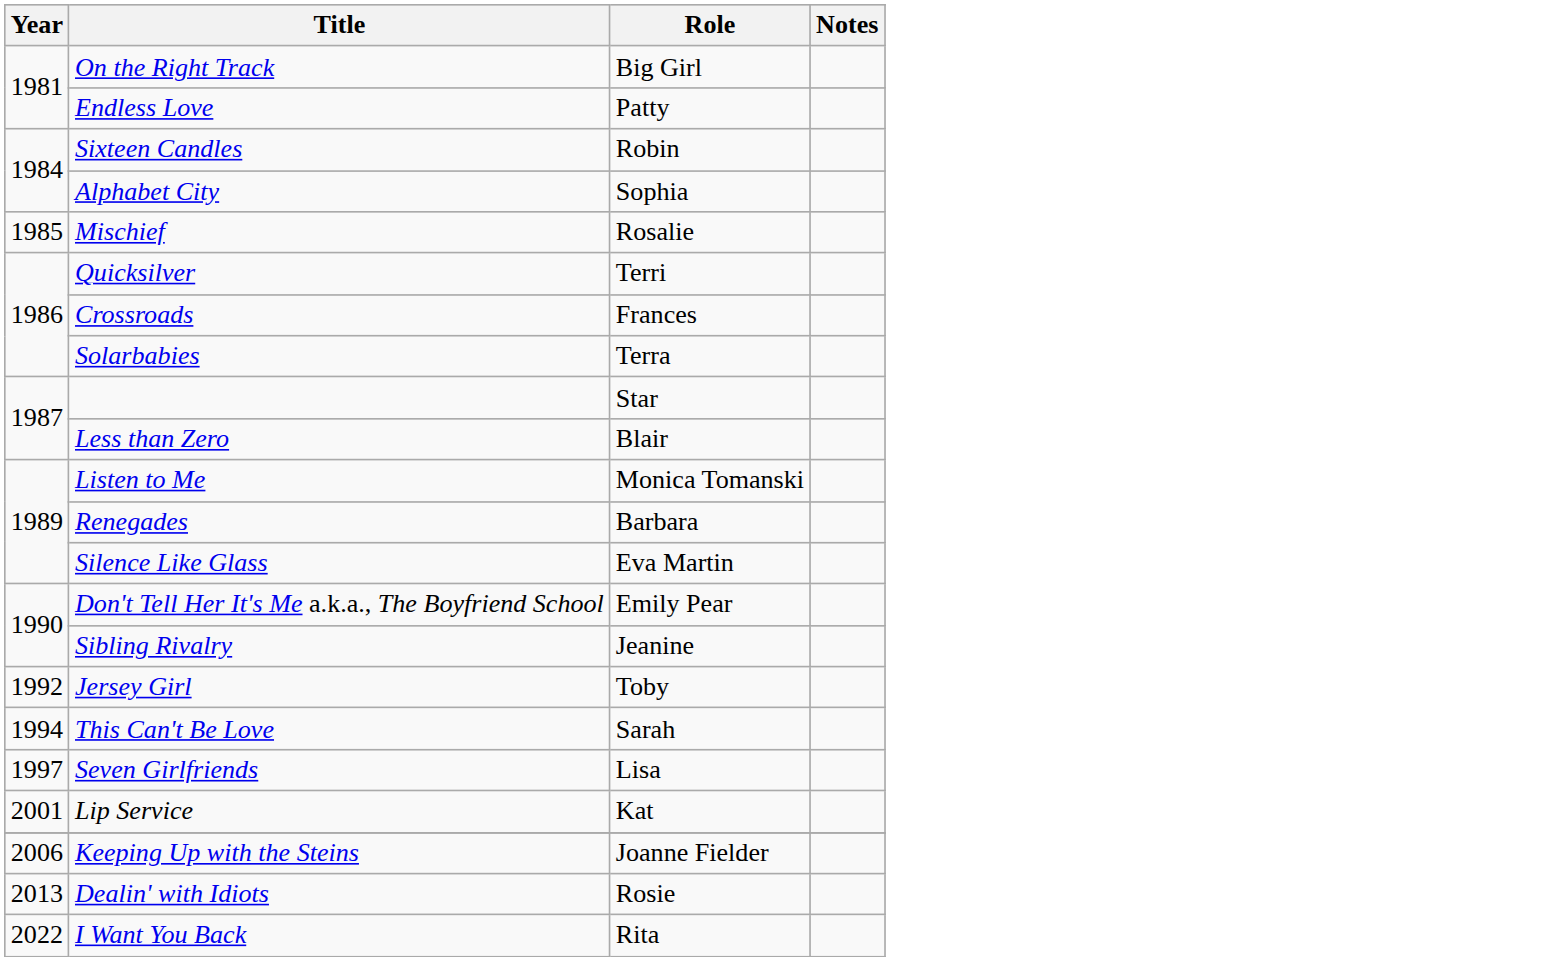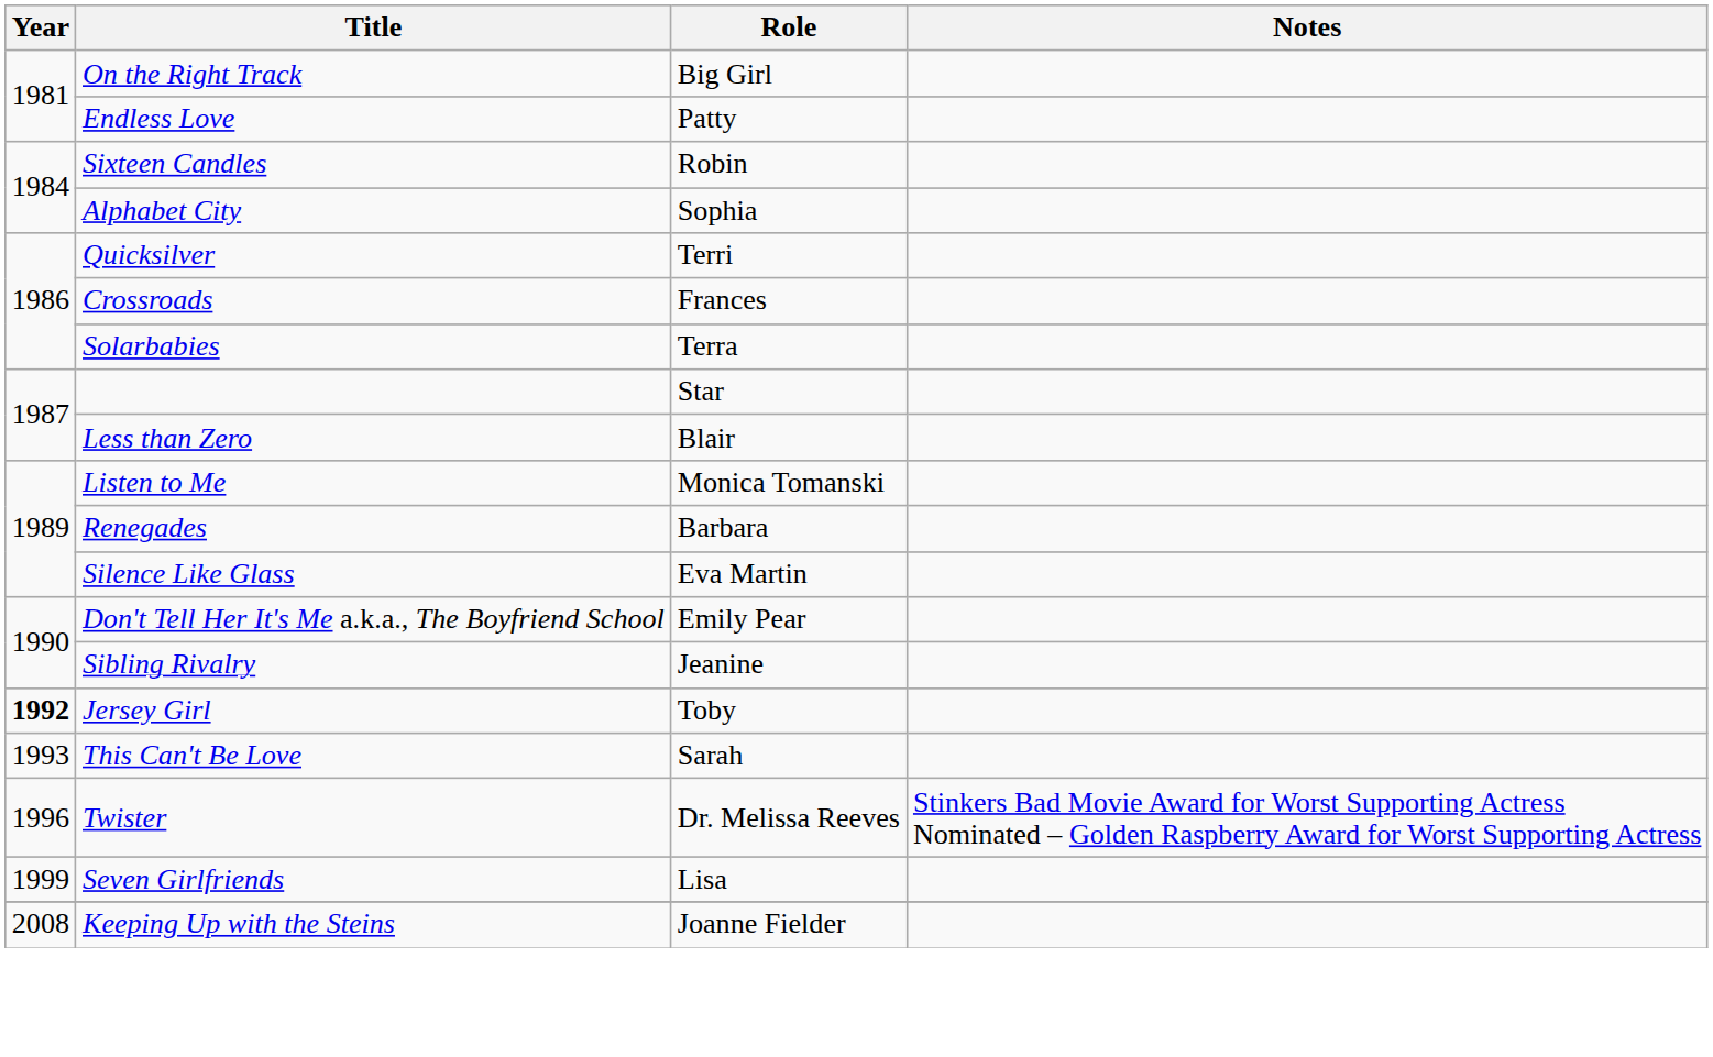 <table class="wikitable sortable">
 <tr>
 <th>Year</th>
 <th>Title</th>
 <th>Role</th>
 <th class="unsortable">Notes</th>
 </tr>
 <tr>
 <td rowspan="2">1981</td>
 <td><em><a href='#'>On the Right Track</a></em></td>
 <td>Big Girl</td>
 <td></td>
 </tr>
 <tr>
 <td><em><a href='#'>Endless Love</a></em></td>
 <td>Patty</td>
 <td></td>
 </tr>
 <tr>
 <td rowspan="2">1984</td>
 <td><em><a href='#'>Sixteen Candles</a></em></td>
 <td>Robin</td>
 <td></td>
 </tr>
 <tr>
 <td><em><a href='#'>Alphabet City</a></em></td>
 <td>Sophia</td>
-<td></td>
-</tr>
-<tr>
-<td>1985</td>
-<td><em><a href='#'>Mischief</a></em></td>
-<td>Rosalie</td>
 <td></td>
 </tr>
 <tr>
 <td rowspan="3">1986</td>
 <td><em><a href='#'>Quicksilver</a></em></td>
 <td>Terri</td>
 <td></td>
 </tr>
 <tr>
 <td><em><a href='#'>Crossroads</a></em></td>
 <td>Frances</td>
 <td></td>
 </tr>
 <tr>
 <td><em><a href='#'>Solarbabies</a></em></td>
 <td>Terra</td>
 <td></td>
 </tr>
 <tr>
 <td rowspan="2">1987</td>
 <td><em></em></td>
 <td>Star</td>
 <td></td>
 </tr>
 <tr>
 <td><em><a href='#'>Less than Zero</a></em></td>
 <td>Blair</td>
 <td></td>
 </tr>
 <tr>
 <td rowspan="3">1989</td>
 <td><em><a href='#'>Listen to Me</a></em></td>
 <td>Monica Tomanski</td>
 <td></td>
 </tr>
 <tr>
 <td><em><a href='#'>Renegades</a></em></td>
 <td>Barbara</td>
 <td></td>
 </tr>
 <tr>
 <td><em><a href='#'>Silence Like Glass</a></em></td>
 <td>Eva Martin</td>
 <td></td>
 </tr>
 <tr>
 <td rowspan="2">1990</td>
 <td><em><a href='#'>Don't Tell Her It's Me</a></em> a.k.a., <em>The Boyfriend School</em></td>
 <td>Emily Pear</td>
 <td></td>
 </tr>
 <tr>
 <td><em><a href='#'>Sibling Rivalry</a></em></td>
 <td>Jeanine</td>
 <td></td>
 </tr>
 <tr>
-<td>1992</td>
+<td><strong>1992</strong></td>
 <td><em><a href='#'>Jersey Girl</a></em></td>
 <td>Toby</td>
 <td></td>
 </tr>
 <tr>
-<td>1994</td>
+<td>1993</td>
 <td><em><a href='#'>This Can't Be Love</a></em></td>
 <td>Sarah</td>
 <td></td>
 </tr>
 <tr>
-<td>1997</td>
+<td>1996</td>
+<td><em><a href='#'>Twister</a></em></td>
+<td>Dr. Melissa Reeves</td>
+<td><a href='#'>Stinkers Bad Movie Award for Worst Supporting Actress</a><br>Nominated – <a href='#'>Golden Raspberry Award for Worst Supporting Actress</a></td>
+</tr>
+<tr>
+<td>1999</td>
 <td><em><a href='#'>Seven Girlfriends</a></em></td>
 <td>Lisa</td>
 <td></td>
 </tr>
 <tr>
-<td>2001</td>
-<td><em>Lip Service</em></td>
-<td>Kat</td>
-<td></td>
 </tr>
 <tr>
-</tr>
-<tr>
-<td>2006</td>
+<td>2008</td>
 <td><em><a href='#'>Keeping Up with the Steins</a></em></td>
 <td>Joanne Fielder</td>
 <td></td>
 </tr>
-<tr>
-<td>2013</td>
-<td><em><a href='#'>Dealin' with Idiots</a></em></td>
-<td>Rosie</td>
-<td></td>
-</tr>
-<tr>
-<td>2022</td>
-<td><em><a href='#'>I Want You Back</a></em></td>
-<td>Rita</td>
-<td></td>
-</tr>
 </table>
